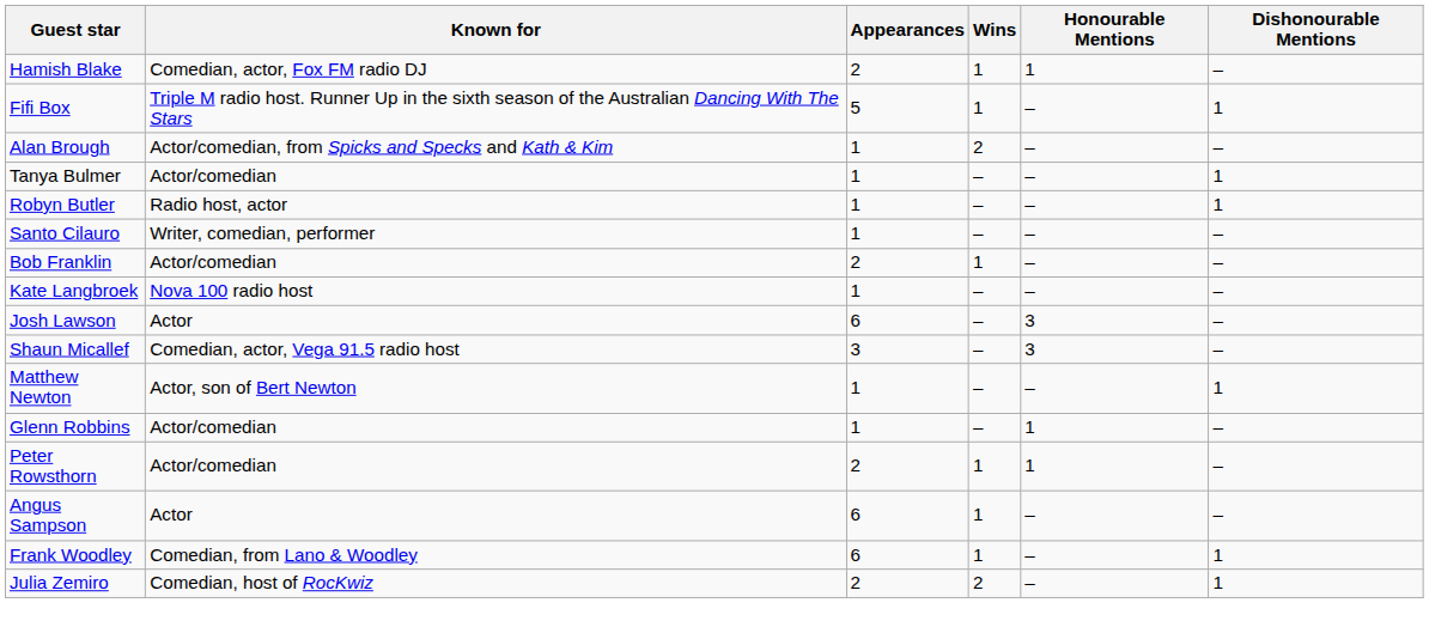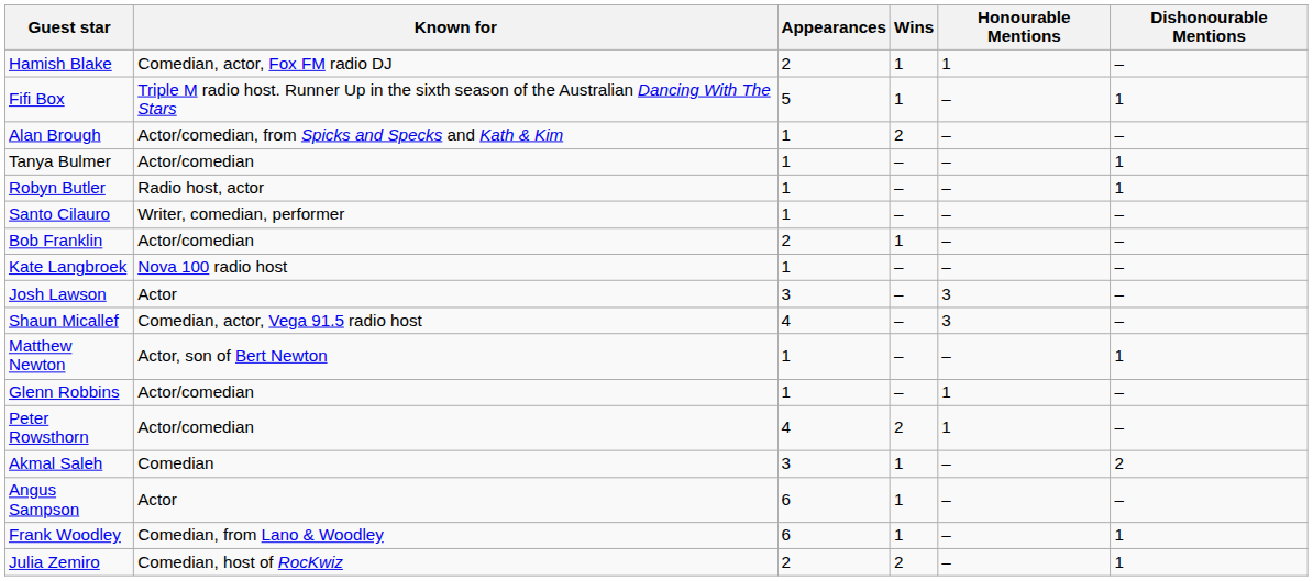 <table class="wikitable">
 <tr>
 <th>Guest star</th>
 <th>Known for</th>
 <th>Appearances</th>
 <th>Wins</th>
 <th>Honourable Mentions</th>
 <th>Dishonourable Mentions</th>
 </tr>
 <tr>
 <td><a href='#'>Hamish Blake</a></td>
 <td>Comedian, actor, <a href='#'>Fox FM</a> radio DJ</td>
 <td>2</td>
 <td>1</td>
 <td>1</td>
 <td>–</td>
 </tr>
 <tr>
 <td><a href='#'>Fifi Box</a></td>
 <td><a href='#'>Triple M</a> radio host. Runner Up in the sixth season of the Australian <em><a href='#'>Dancing With The Stars</a></em></td>
 <td>5</td>
 <td>1</td>
 <td>–</td>
 <td>1</td>
 </tr>
 <tr>
 <td><a href='#'>Alan Brough</a></td>
 <td>Actor/comedian, from <em><a href='#'>Spicks and Specks</a></em> and <em><a href='#'>Kath & Kim</a></em></td>
 <td>1</td>
 <td>2</td>
 <td>–</td>
 <td>–</td>
 </tr>
 <tr>
 <td>Tanya Bulmer</td>
 <td>Actor/comedian</td>
 <td>1</td>
 <td>–</td>
 <td>–</td>
 <td>1</td>
 </tr>
 <tr>
 <td><a href='#'>Robyn Butler</a></td>
 <td>Radio host, actor</td>
 <td>1</td>
 <td>–</td>
 <td>–</td>
 <td>1</td>
 </tr>
 <tr>
 <td><a href='#'>Santo Cilauro</a></td>
 <td>Writer, comedian, performer</td>
 <td>1</td>
 <td>–</td>
 <td>–</td>
 <td>–</td>
 </tr>
 <tr>
 <td><a href='#'>Bob Franklin</a></td>
 <td>Actor/comedian</td>
 <td>2</td>
 <td>1</td>
 <td>–</td>
 <td>–</td>
 </tr>
 <tr>
 <td><a href='#'>Kate Langbroek</a></td>
 <td><a href='#'>Nova 100</a> radio host</td>
 <td>1</td>
 <td>–</td>
 <td>–</td>
 <td>–</td>
 </tr>
 <tr>
 <td><a href='#'>Josh Lawson</a></td>
 <td>Actor</td>
-<td>6</td>
+<td>3</td>
 <td>–</td>
 <td>3</td>
 <td>–</td>
 </tr>
 <tr>
 <td><a href='#'>Shaun Micallef</a></td>
 <td>Comedian, actor, <a href='#'>Vega 91.5</a> radio host</td>
-<td>3</td>
+<td>4</td>
 <td>–</td>
 <td>3</td>
 <td>–</td>
 </tr>
 <tr>
 <td><a href='#'>Matthew Newton</a></td>
 <td>Actor, son of <a href='#'>Bert Newton</a></td>
 <td>1</td>
 <td>–</td>
 <td>–</td>
 <td>1</td>
 </tr>
 <tr>
 <td><a href='#'>Glenn Robbins</a></td>
 <td>Actor/comedian</td>
 <td>1</td>
 <td>–</td>
 <td>1</td>
 <td>–</td>
 </tr>
 <tr>
 <td><a href='#'>Peter Rowsthorn</a></td>
 <td>Actor/comedian</td>
+<td>4</td>
 <td>2</td>
 <td>1</td>
+<td>–</td>
+</tr>
+<tr>
+<td><a href='#'>Akmal Saleh</a></td>
+<td>Comedian</td>
+<td>3</td>
 <td>1</td>
 <td>–</td>
+<td>2</td>
 </tr>
 <tr>
 <td><a href='#'>Angus Sampson</a></td>
 <td>Actor</td>
 <td>6</td>
 <td>1</td>
 <td>–</td>
 <td>–</td>
 </tr>
 <tr>
 <td><a href='#'>Frank Woodley</a></td>
 <td>Comedian, from <a href='#'>Lano & Woodley</a></td>
 <td>6</td>
 <td>1</td>
 <td>–</td>
 <td>1</td>
 </tr>
 <tr>
 <td><a href='#'>Julia Zemiro</a></td>
 <td>Comedian, host of <em><a href='#'>RocKwiz</a></em></td>
 <td>2</td>
 <td>2</td>
 <td>–</td>
 <td>1</td>
 </tr>
 </table>
